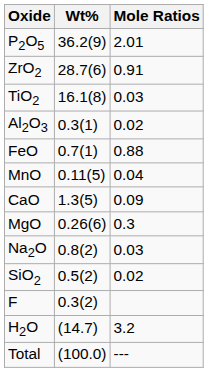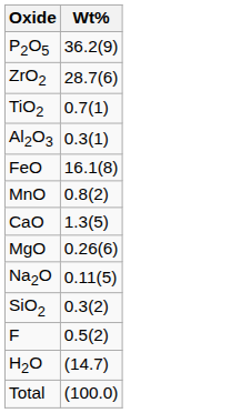 <table class="wikitable">
 <tr>
 <th>Oxide</th>
 <th>Wt%</th>
-<th>Mole Ratios</th>
 </tr>
 <tr>
 <td>P<sub>2</sub>O<sub>5</sub></td>
 <td>36.2(9)</td>
-<td>2.01</td>
 </tr>
 <tr>
 <td>ZrO<sub>2</sub></td>
 <td>28.7(6)</td>
-<td>0.91</td>
 </tr>
 <tr>
 <td>TiO<sub>2</sub></td>
-<td>16.1(8)</td>
-<td>0.03</td>
+<td>0.7(1)</td>
 </tr>
 <tr>
 <td>Al<sub>2</sub>O<sub>3</sub></td>
 <td>0.3(1)</td>
-<td>0.02</td>
 </tr>
 <tr>
 <td>FeO</td>
-<td>0.7(1)</td>
-<td>0.88</td>
+<td>16.1(8)</td>
 </tr>
 <tr>
 <td>MnO</td>
-<td>0.11(5)</td>
-<td>0.04</td>
+<td>0.8(2)</td>
 </tr>
 <tr>
 <td>CaO</td>
 <td>1.3(5)</td>
-<td>0.09</td>
 </tr>
 <tr>
 <td>MgO</td>
 <td>0.26(6)</td>
-<td>0.3</td>
 </tr>
 <tr>
 <td>Na<sub>2</sub>O</td>
-<td>0.8(2)</td>
-<td>0.03</td>
+<td>0.11(5)</td>
 </tr>
 <tr>
 <td>SiO<sub>2</sub></td>
-<td>0.5(2)</td>
-<td>0.02</td>
+<td>0.3(2)</td>
 </tr>
 <tr>
 <td>F</td>
-<td>0.3(2)</td>
-<td></td>
+<td>0.5(2)</td>
 </tr>
 <tr>
 <td>H<sub>2</sub>O</td>
 <td>(14.7)</td>
-<td>3.2</td>
 </tr>
 <tr>
 <td>Total</td>
 <td>(100.0)</td>
-<td>---</td>
 </tr>
 </table>
